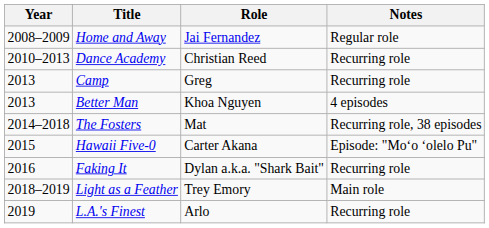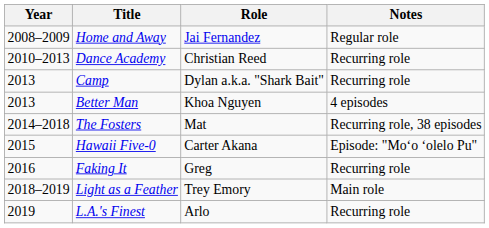 <table class="wikitable">
 <tr>
 <th>Year</th>
 <th>Title</th>
 <th>Role</th>
 <th>Notes</th>
 </tr>
 <tr>
 <td>2008–2009</td>
 <td><em><a href='#'>Home and Away</a></em></td>
 <td><a href='#'>Jai Fernandez</a></td>
 <td>Regular role</td>
 </tr>
 <tr>
 <td>2010–2013</td>
 <td><em><a href='#'>Dance Academy</a></em></td>
 <td>Christian Reed</td>
 <td>Recurring role</td>
 </tr>
 <tr>
 <td>2013</td>
 <td><em><a href='#'>Camp</a></em></td>
-<td>Greg</td>
+<td>Dylan a.k.a. "Shark Bait"</td>
 <td>Recurring role</td>
 </tr>
 <tr>
 <td>2013</td>
 <td><em><a href='#'>Better Man</a></em></td>
 <td>Khoa Nguyen</td>
 <td>4 episodes</td>
 </tr>
 <tr>
 <td>2014–2018</td>
 <td><em><a href='#'>The Fosters</a></em></td>
 <td>Mat</td>
 <td>Recurring role, 38 episodes</td>
 </tr>
 <tr>
 <td>2015</td>
 <td><em><a href='#'>Hawaii Five-0</a></em></td>
 <td>Carter Akana</td>
 <td>Episode: "Moʻo ʻolelo Pu"</td>
 </tr>
 <tr>
 <td>2016</td>
 <td><em><a href='#'>Faking It</a></em></td>
-<td>Dylan a.k.a. "Shark Bait"</td>
+<td>Greg</td>
 <td>Recurring role</td>
 </tr>
 <tr>
 <td>2018–2019</td>
 <td><em><a href='#'>Light as a Feather</a></em></td>
 <td>Trey Emory</td>
 <td>Main role</td>
 </tr>
 <tr>
 <td>2019</td>
 <td><em><a href='#'>L.A.'s Finest</a></em></td>
 <td>Arlo</td>
 <td>Recurring role</td>
 </tr>
 </table>
